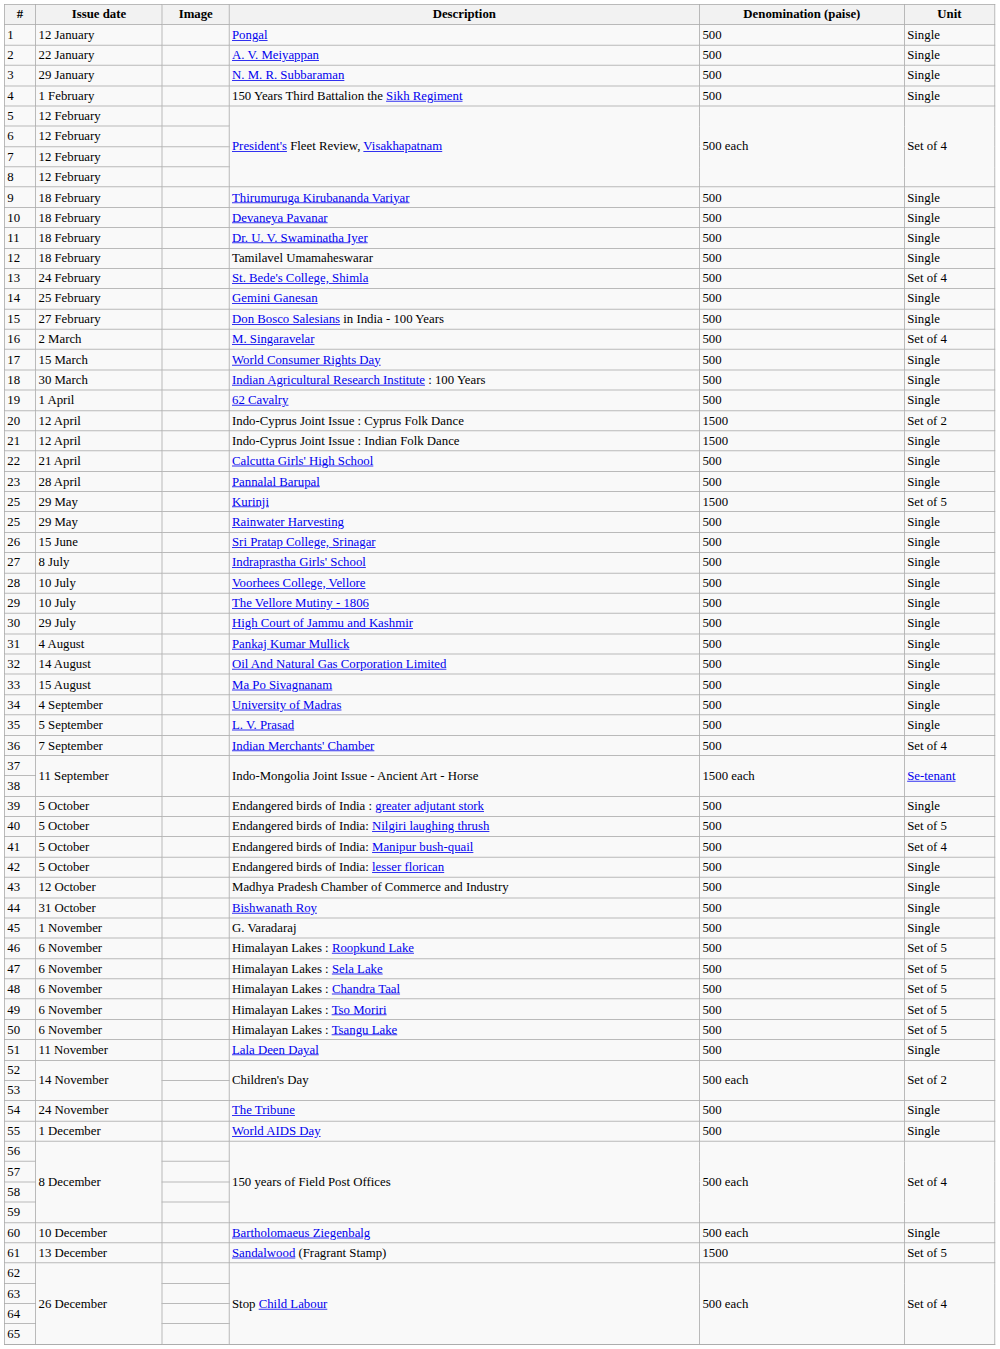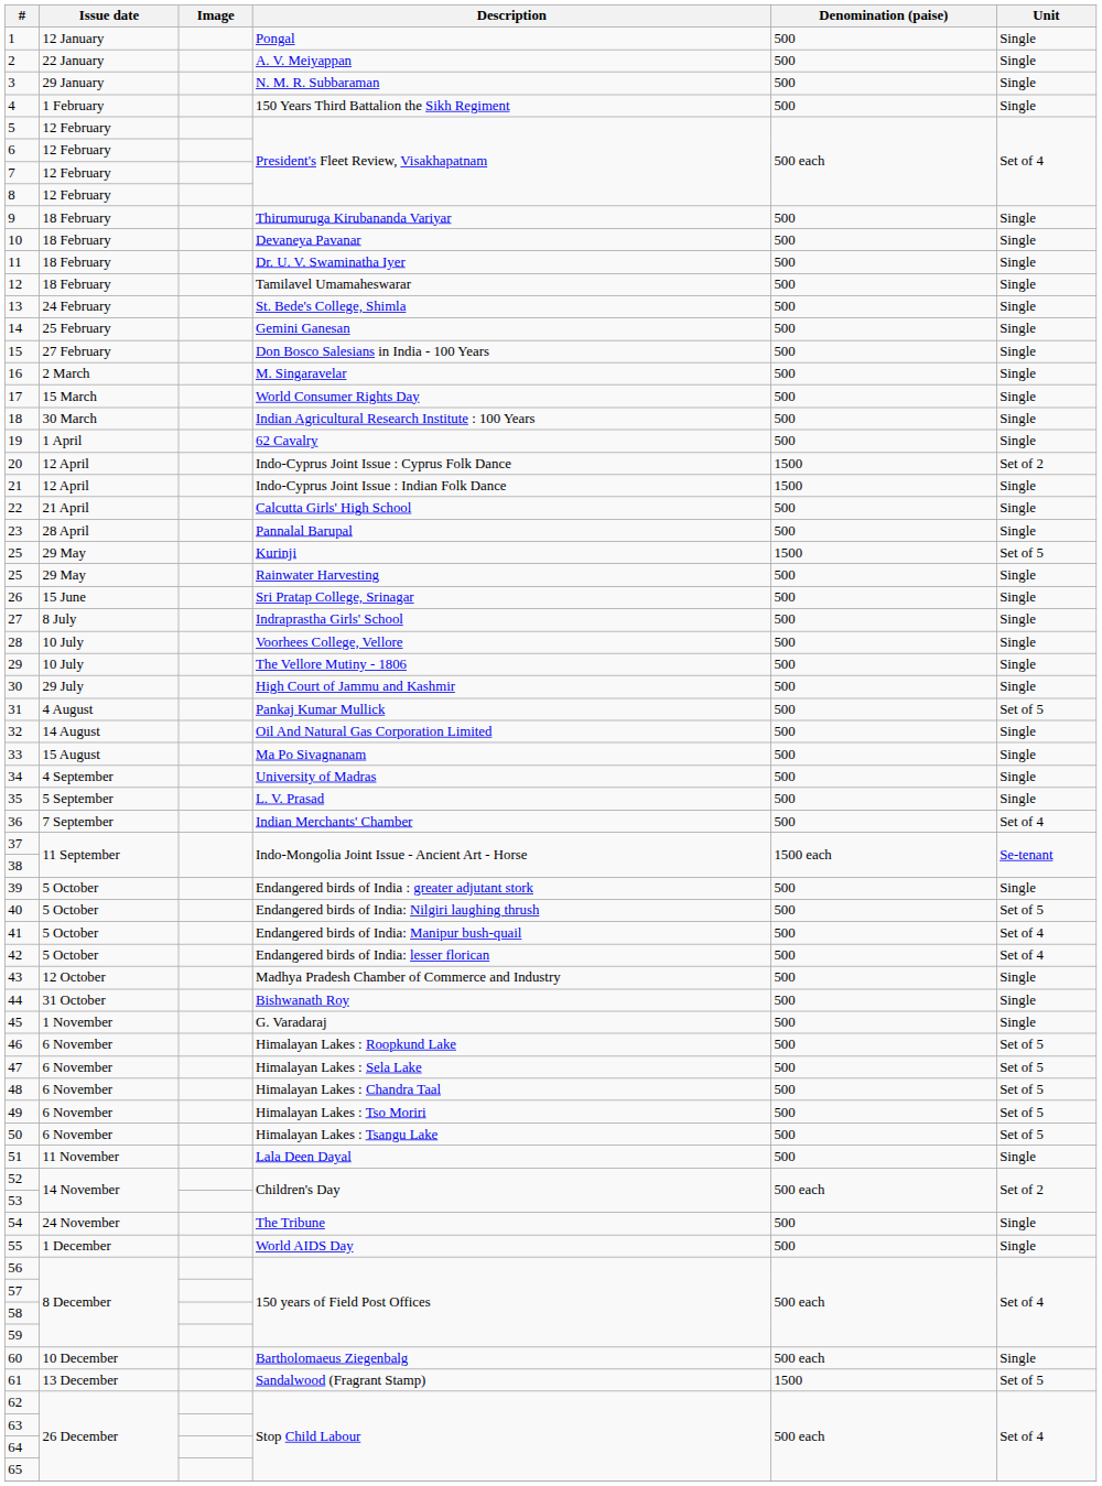 <table class="wikitable" style="text-align:justify" width="98%">
 <tr>
 <th>#</th>
 <th>Issue date</th>
 <th>Image</th>
 <th>Description</th>
 <th>Denomination (paise)</th>
 <th>Unit</th>
 </tr>
 <tr>
 <td>1</td>
 <td>12 January</td>
 <td></td>
 <td><a href='#'>Pongal</a></td>
 <td>500</td>
 <td>Single</td>
 </tr>
 <tr>
 <td>2</td>
 <td>22 January</td>
 <td></td>
 <td><a href='#'>A. V. Meiyappan</a></td>
 <td>500</td>
 <td>Single</td>
 </tr>
 <tr>
 <td>3</td>
 <td>29 January</td>
 <td></td>
 <td><a href='#'>N. M. R. Subbaraman</a></td>
 <td>500</td>
 <td>Single</td>
 </tr>
 <tr>
 <td>4</td>
 <td>1 February</td>
 <td></td>
 <td>150 Years Third Battalion the <a href='#'>Sikh Regiment</a></td>
 <td>500</td>
 <td>Single</td>
 </tr>
 <tr>
 <td>5</td>
 <td>12 February</td>
 <td></td>
 <td rowspan="4"><a href='#'>President's</a> Fleet Review, <a href='#'>Visakhapatnam</a></td>
 <td rowspan="4">500 each</td>
 <td rowspan="4">Set of 4</td>
 </tr>
 <tr>
 <td>6</td>
 <td>12 February</td>
 <td></td>
 </tr>
 <tr>
 <td>7</td>
 <td>12 February</td>
 <td></td>
 </tr>
 <tr>
 <td>8</td>
 <td>12 February</td>
 <td></td>
 </tr>
 <tr>
 <td>9</td>
 <td>18 February</td>
 <td></td>
 <td><a href='#'>Thirumuruga Kirubananda Variyar</a></td>
 <td>500</td>
 <td>Single</td>
 </tr>
 <tr>
 <td>10</td>
 <td>18 February</td>
 <td></td>
 <td><a href='#'>Devaneya Pavanar</a></td>
 <td>500</td>
 <td>Single</td>
 </tr>
 <tr>
 <td>11</td>
 <td>18 February</td>
 <td></td>
 <td><a href='#'>Dr. U. V. Swaminatha Iyer</a></td>
 <td>500</td>
 <td>Single</td>
 </tr>
 <tr>
 <td>12</td>
 <td>18 February</td>
 <td></td>
 <td>Tamilavel Umamaheswarar</td>
 <td>500</td>
 <td>Single</td>
 </tr>
 <tr>
 <td>13</td>
 <td>24 February</td>
 <td></td>
 <td><a href='#'>St. Bede's College, Shimla</a></td>
 <td>500</td>
-<td>Set of 4</td>
+<td>Single</td>
 </tr>
 <tr>
 <td>14</td>
 <td>25 February</td>
 <td></td>
 <td><a href='#'>Gemini Ganesan</a></td>
 <td>500</td>
 <td>Single</td>
 </tr>
 <tr>
 <td>15</td>
 <td>27 February</td>
 <td></td>
 <td><a href='#'>Don Bosco Salesians</a> in India - 100 Years</td>
 <td>500</td>
 <td>Single</td>
 </tr>
 <tr>
 <td>16</td>
 <td>2 March</td>
 <td></td>
 <td><a href='#'>M. Singaravelar</a></td>
 <td>500</td>
-<td>Set of 4</td>
+<td>Single</td>
 </tr>
 <tr>
 <td>17</td>
 <td>15 March</td>
 <td></td>
 <td><a href='#'>World Consumer Rights Day</a></td>
 <td>500</td>
 <td>Single</td>
 </tr>
 <tr>
 <td>18</td>
 <td>30 March</td>
 <td></td>
 <td><a href='#'>Indian Agricultural Research Institute</a> : 100 Years</td>
 <td>500</td>
 <td>Single</td>
 </tr>
 <tr>
 <td>19</td>
 <td>1 April</td>
 <td></td>
 <td><a href='#'>62 Cavalry</a></td>
 <td>500</td>
 <td>Single</td>
 </tr>
 <tr>
 <td>20</td>
 <td>12 April</td>
 <td></td>
 <td>Indo-Cyprus Joint Issue : Cyprus Folk Dance</td>
 <td>1500</td>
 <td>Set of 2</td>
 </tr>
 <tr>
 <td>21</td>
 <td>12 April</td>
 <td></td>
 <td>Indo-Cyprus Joint Issue : Indian Folk Dance</td>
 <td>1500</td>
 <td>Single</td>
 </tr>
 <tr>
 <td>22</td>
 <td>21 April</td>
 <td></td>
 <td><a href='#'>Calcutta Girls' High School</a></td>
 <td>500</td>
 <td>Single</td>
 </tr>
 <tr>
 <td>23</td>
 <td>28 April</td>
 <td></td>
 <td><a href='#'>Pannalal Barupal</a></td>
 <td>500</td>
 <td>Single</td>
 </tr>
 <tr>
 <td>25</td>
 <td>29 May</td>
 <td></td>
 <td><a href='#'>Kurinji</a></td>
 <td>1500</td>
 <td>Set of 5</td>
 </tr>
 <tr>
 <td>25</td>
 <td>29 May</td>
 <td></td>
 <td><a href='#'>Rainwater Harvesting</a></td>
 <td>500</td>
 <td>Single</td>
 </tr>
 <tr>
 <td>26</td>
 <td>15 June</td>
 <td></td>
 <td><a href='#'>Sri Pratap College, Srinagar</a></td>
 <td>500</td>
 <td>Single</td>
 </tr>
 <tr>
 <td>27</td>
 <td>8 July</td>
 <td></td>
 <td><a href='#'>Indraprastha Girls' School</a></td>
 <td>500</td>
 <td>Single</td>
 </tr>
 <tr>
 <td>28</td>
 <td>10 July</td>
 <td></td>
 <td><a href='#'>Voorhees College, Vellore</a></td>
 <td>500</td>
 <td>Single</td>
 </tr>
 <tr>
 <td>29</td>
 <td>10 July</td>
 <td></td>
 <td><a href='#'>The Vellore Mutiny - 1806</a></td>
 <td>500</td>
 <td>Single</td>
 </tr>
 <tr>
 <td>30</td>
 <td>29 July</td>
 <td></td>
 <td><a href='#'>High Court of Jammu and Kashmir</a></td>
 <td>500</td>
 <td>Single</td>
 </tr>
 <tr>
 <td>31</td>
 <td>4 August</td>
 <td></td>
 <td><a href='#'>Pankaj Kumar Mullick</a></td>
 <td>500</td>
-<td>Single</td>
+<td>Set of 5</td>
 </tr>
 <tr>
 <td>32</td>
 <td>14 August</td>
 <td></td>
 <td><a href='#'>Oil And Natural Gas Corporation Limited</a></td>
 <td>500</td>
 <td>Single</td>
 </tr>
 <tr>
 <td>33</td>
 <td>15 August</td>
 <td></td>
 <td><a href='#'>Ma Po Sivagnanam</a></td>
 <td>500</td>
 <td>Single</td>
 </tr>
 <tr>
 <td>34</td>
 <td>4 September</td>
 <td></td>
 <td><a href='#'>University of Madras</a></td>
 <td>500</td>
 <td>Single</td>
 </tr>
 <tr>
 <td>35</td>
 <td>5 September</td>
 <td></td>
 <td><a href='#'>L. V. Prasad</a></td>
 <td>500</td>
 <td>Single</td>
 </tr>
 <tr>
 <td>36</td>
 <td>7 September</td>
 <td></td>
 <td><a href='#'>Indian Merchants' Chamber</a></td>
 <td>500</td>
 <td>Set of 4</td>
 </tr>
 <tr>
 <td>37</td>
 <td rowspan="2">11 September</td>
 <td rowspan="2"></td>
 <td rowspan="2">Indo-Mongolia Joint Issue - Ancient Art - Horse</td>
 <td rowspan="2">1500 each</td>
 <td rowspan="2"><a href='#'>Se-tenant</a></td>
 </tr>
 <tr>
 <td>38</td>
 </tr>
 <tr>
 <td>39</td>
 <td>5 October</td>
 <td></td>
 <td>Endangered birds of India : <a href='#'>greater adjutant stork</a></td>
 <td>500</td>
 <td>Single</td>
 </tr>
 <tr>
 <td>40</td>
 <td>5 October</td>
 <td></td>
 <td>Endangered birds of India: <a href='#'>Nilgiri laughing thrush</a></td>
 <td>500</td>
 <td>Set of 5</td>
 </tr>
 <tr>
 <td>41</td>
 <td>5 October</td>
 <td></td>
 <td>Endangered birds of India: <a href='#'>Manipur bush-quail</a></td>
 <td>500</td>
 <td>Set of 4</td>
 </tr>
 <tr>
 <td>42</td>
 <td>5 October</td>
 <td></td>
 <td>Endangered birds of India: <a href='#'>lesser florican</a></td>
 <td>500</td>
-<td>Single</td>
+<td>Set of 4</td>
 </tr>
 <tr>
 <td>43</td>
 <td>12 October</td>
 <td></td>
 <td>Madhya Pradesh Chamber of Commerce and Industry</td>
 <td>500</td>
 <td>Single</td>
 </tr>
 <tr>
 <td>44</td>
 <td>31 October</td>
 <td></td>
 <td><a href='#'>Bishwanath Roy</a></td>
 <td>500</td>
 <td>Single</td>
 </tr>
 <tr>
 <td>45</td>
 <td>1 November</td>
 <td></td>
 <td>G. Varadaraj</td>
 <td>500</td>
 <td>Single</td>
 </tr>
 <tr>
 <td>46</td>
 <td>6 November</td>
 <td></td>
 <td>Himalayan Lakes : <a href='#'>Roopkund Lake</a></td>
 <td>500</td>
 <td>Set of 5</td>
 </tr>
 <tr>
 <td>47</td>
 <td>6 November</td>
 <td></td>
 <td>Himalayan Lakes : <a href='#'>Sela Lake</a></td>
 <td>500</td>
 <td>Set of 5</td>
 </tr>
 <tr>
 <td>48</td>
 <td>6 November</td>
 <td></td>
 <td>Himalayan Lakes : <a href='#'>Chandra Taal</a></td>
 <td>500</td>
 <td>Set of 5</td>
 </tr>
 <tr>
 <td>49</td>
 <td>6 November</td>
 <td></td>
 <td>Himalayan Lakes : <a href='#'>Tso Moriri</a></td>
 <td>500</td>
 <td>Set of 5</td>
 </tr>
 <tr>
 <td>50</td>
 <td>6 November</td>
 <td></td>
 <td>Himalayan Lakes : <a href='#'>Tsangu Lake</a></td>
 <td>500</td>
 <td>Set of 5</td>
 </tr>
 <tr>
 <td>51</td>
 <td>11 November</td>
 <td></td>
 <td><a href='#'>Lala Deen Dayal</a></td>
 <td>500</td>
 <td>Single</td>
 </tr>
 <tr>
 <td>52</td>
 <td rowspan="2">14 November</td>
 <td></td>
 <td rowspan="2">Children's Day</td>
 <td rowspan="2">500 each</td>
 <td rowspan="2">Set of 2</td>
 </tr>
 <tr>
 <td>53</td>
 <td></td>
 </tr>
 <tr>
 <td>54</td>
 <td>24 November</td>
 <td></td>
 <td><a href='#'>The Tribune</a></td>
 <td>500</td>
 <td>Single</td>
 </tr>
 <tr>
 <td>55</td>
 <td>1 December</td>
 <td></td>
 <td><a href='#'>World AIDS Day</a></td>
 <td>500</td>
 <td>Single</td>
 </tr>
 <tr>
 <td>56</td>
 <td rowspan="4">8 December</td>
 <td></td>
 <td rowspan="4">150 years of Field Post Offices</td>
 <td rowspan="4">500 each</td>
 <td rowspan="4">Set of 4</td>
 </tr>
 <tr>
 <td>57</td>
 <td></td>
 </tr>
 <tr>
 <td>58</td>
 <td></td>
 </tr>
 <tr>
 <td>59</td>
 <td></td>
 </tr>
 <tr>
 <td>60</td>
 <td>10 December</td>
 <td></td>
 <td><a href='#'>Bartholomaeus Ziegenbalg</a></td>
 <td>500 each</td>
 <td>Single</td>
 </tr>
 <tr>
 <td>61</td>
 <td>13 December</td>
 <td></td>
 <td><a href='#'>Sandalwood</a> (Fragrant Stamp)</td>
 <td>1500</td>
 <td>Set of 5</td>
 </tr>
 <tr>
 <td>62</td>
 <td rowspan="4">26 December</td>
 <td></td>
 <td rowspan="4">Stop <a href='#'>Child Labour</a></td>
 <td rowspan="4">500 each</td>
 <td rowspan="4">Set of 4</td>
 </tr>
 <tr>
 <td>63</td>
 <td></td>
 </tr>
 <tr>
 <td>64</td>
 <td></td>
 </tr>
 <tr>
 <td>65</td>
 <td></td>
 </tr>
 <tr>
 </tr>
 </table>
